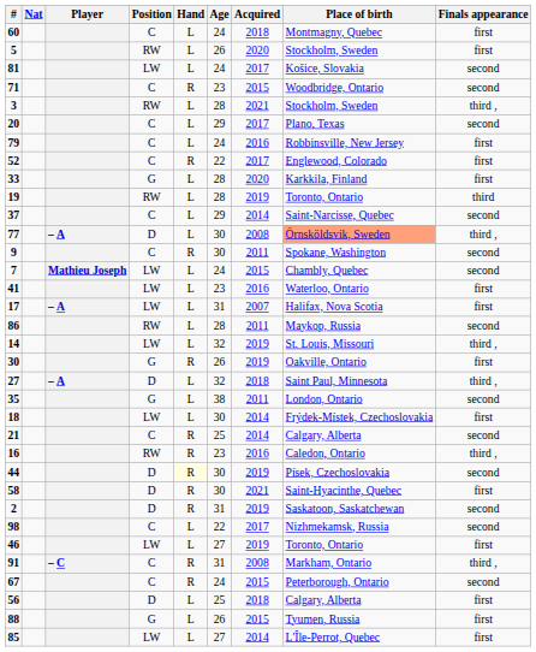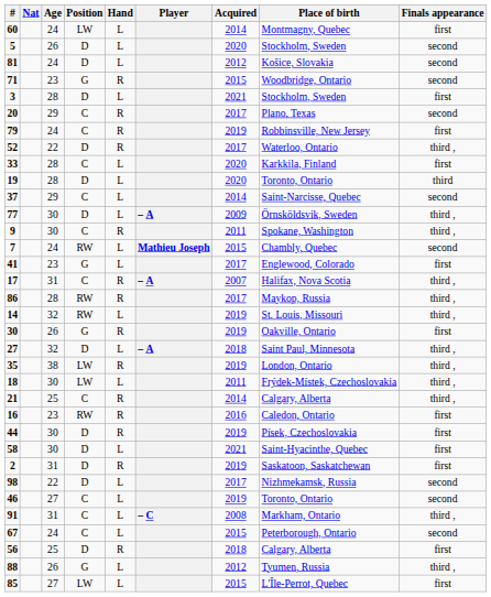 <table class="sortable wikitable plainrowheaders" style="text-align:center;">
 <tr style="background:#ddd;">
 <th scope="col">#</th>
 <th scope="col"><a href='#'>Nat</a></th>
-<th scope="col">Player</th>
+<th scope="col">Age</th>
 <th scope="col">Position</th>
 <th scope="col">Hand</th>
-<th scope="col">Age</th>
+<th scope="col">Player</th>
 <th scope="col">Acquired</th>
 <th scope="col" class="unsortable">Place of birth</th>
 <th scope="col" class="unsortable">Finals appearance</th>
 </tr>
 <tr>
 <td><strong>60</strong></td>
 <td></td>
+<td>24</td>
+<td>LW</td>
+<td>L</td>
 <th scope="row" style="text-align:left;"></th>
-<td>C</td>
-<td>L</td>
-<td>24</td>
-<td><a href='#'>2018</a></td>
+<td><a href='#'>2014</a></td>
 <td style="text-align:left;"><a href='#'>Montmagny, Quebec</a></td>
 <td>first</td>
 </tr>
 <tr>
 <td><strong>5</strong></td>
 <td></td>
+<td>26</td>
+<td>D</td>
+<td>L</td>
 <th scope="row" style="text-align:left;"></th>
-<td>RW</td>
-<td>L</td>
-<td>26</td>
 <td><a href='#'>2020</a></td>
 <td style="text-align:left;"><a href='#'>Stockholm, Sweden</a></td>
-<td>first</td>
+<td>second </td>
 </tr>
 <tr>
 <td><strong>81</strong></td>
 <td></td>
+<td>24</td>
+<td>D</td>
+<td>L</td>
 <th scope="row" style="text-align:left;"></th>
-<td>LW</td>
-<td>L</td>
-<td>24</td>
-<td><a href='#'>2017</a></td>
+<td><a href='#'>2012</a></td>
 <td style="text-align:left;"><a href='#'>Košice, Slovakia</a></td>
 <td>second </td>
 </tr>
 <tr>
 <td><strong>71</strong></td>
 <td></td>
+<td>23</td>
+<td>G</td>
+<td>R</td>
 <th scope="row" style="text-align:left;"></th>
-<td>C</td>
-<td>R</td>
-<td>23</td>
 <td><a href='#'>2015</a></td>
 <td style="text-align:left;"><a href='#'>Woodbridge, Ontario</a></td>
 <td>second </td>
 </tr>
 <tr>
 <td><strong>3</strong></td>
 <td></td>
+<td>28</td>
+<td>D</td>
+<td>L</td>
 <th scope="row" style="text-align:left;"></th>
-<td>RW</td>
-<td>L</td>
-<td>28</td>
 <td><a href='#'>2021</a></td>
 <td style="text-align:left;"><a href='#'>Stockholm, Sweden</a></td>
-<td>third , </td>
+<td>first</td>
 </tr>
 <tr>
 <td><strong>20</strong></td>
 <td></td>
+<td>29</td>
+<td>C</td>
+<td>R</td>
 <th scope="row" style="text-align:left;"></th>
-<td>C</td>
-<td>L</td>
-<td>29</td>
 <td><a href='#'>2017</a></td>
 <td style="text-align:left;"><a href='#'>Plano, Texas</a></td>
 <td>second </td>
 </tr>
 <tr>
 <td><strong>79</strong></td>
 <td></td>
+<td>24</td>
+<td>C</td>
+<td>R</td>
 <th scope="row" style="text-align:left;"></th>
-<td>C</td>
-<td>L</td>
-<td>24</td>
-<td><a href='#'>2016</a></td>
+<td><a href='#'>2019</a></td>
 <td style="text-align:left;"><a href='#'>Robbinsville, New Jersey</a></td>
 <td>first</td>
 </tr>
 <tr>
 <td><strong>52</strong></td>
 <td></td>
+<td>22</td>
+<td>D</td>
+<td>R</td>
 <th scope="row" style="text-align:left;"></th>
-<td>C</td>
-<td>R</td>
-<td>22</td>
 <td><a href='#'>2017</a></td>
-<td style="text-align:left;"><a href='#'>Englewood, Colorado</a></td>
-<td>first</td>
+<td style="text-align:left;"><a href='#'>Waterloo, Ontario</a></td>
+<td>third , </td>
 </tr>
 <tr>
 <td><strong>33</strong></td>
 <td></td>
+<td>28</td>
+<td>C</td>
+<td>L</td>
 <th scope="row" style="text-align:left;"></th>
-<td>G</td>
-<td>L</td>
-<td>28</td>
 <td><a href='#'>2020</a></td>
 <td style="text-align:left;"><a href='#'>Karkkila, Finland</a></td>
 <td>first</td>
 </tr>
 <tr>
 <td><strong>19</strong></td>
 <td></td>
+<td>28</td>
+<td>D</td>
+<td>L</td>
 <th scope="row" style="text-align:left;"></th>
-<td>RW</td>
-<td>L</td>
-<td>28</td>
-<td><a href='#'>2019</a></td>
+<td><a href='#'>2020</a></td>
 <td style="text-align:left;"><a href='#'>Toronto, Ontario</a></td>
 <td>third </td>
 </tr>
 <tr>
 <td><strong>37</strong></td>
 <td></td>
-<th scope="row" style="text-align:left;"></th>
+<td>29</td>
 <td>C</td>
 <td>L</td>
-<td>29</td>
+<th scope="row" style="text-align:left;"></th>
 <td><a href='#'>2014</a></td>
 <td style="text-align:left;"><a href='#'>Saint-Narcisse, Quebec</a></td>
 <td>second </td>
 </tr>
 <tr>
 <td><strong>77</strong></td>
 <td></td>
-<th scope="row" style="text-align:left;"> – <strong><a href='#'>A</a></strong></th>
+<td>30</td>
 <td>D</td>
 <td>L</td>
-<td>30</td>
-<td><a href='#'>2008</a></td>
-<td style="background: lightsalmon; text-align:left;"><a href='#'>Örnsköldsvik, Sweden</a></td>
+<th scope="row" style="text-align:left;"> – <strong><a href='#'>A</a></strong></th>
+<td><a href='#'>2009</a></td>
+<td style="text-align:left;"><a href='#'>Örnsköldsvik, Sweden</a></td>
 <td>third , </td>
 </tr>
 <tr>
 <td><strong>9</strong></td>
 <td></td>
-<th scope="row" style="text-align:left;"></th>
+<td>30</td>
 <td>C</td>
 <td>R</td>
-<td>30</td>
+<th scope="row" style="text-align:left;"></th>
 <td><a href='#'>2011</a></td>
 <td style="text-align:left;"><a href='#'>Spokane, Washington</a></td>
-<td>second </td>
+<td>third , </td>
 </tr>
 <tr>
 <td><strong>7</strong></td>
 <td></td>
+<td>24</td>
+<td>RW</td>
+<td>L</td>
 <th scope="row" style="text-align:left;"><a href='#'>Mathieu Joseph</a></th>
-<td>LW</td>
-<td>L</td>
-<td>24</td>
 <td><a href='#'>2015</a></td>
 <td style="text-align:left;"><a href='#'>Chambly, Quebec</a></td>
 <td>second </td>
 </tr>
 <tr>
 <td><strong>41</strong></td>
 <td></td>
+<td>23</td>
+<td>G</td>
+<td>L</td>
 <th scope="row" style="text-align:left;"></th>
-<td>LW</td>
-<td>L</td>
-<td>23</td>
-<td><a href='#'>2016</a></td>
-<td style="text-align:left;"><a href='#'>Waterloo, Ontario</a></td>
+<td><a href='#'>2017</a></td>
+<td style="text-align:left;"><a href='#'>Englewood, Colorado</a></td>
 <td>first</td>
 </tr>
 <tr>
 <td><strong>17</strong></td>
 <td></td>
+<td>31</td>
+<td>C</td>
+<td>R</td>
 <th scope="row" style="text-align:left;"> – <strong><a href='#'>A</a></strong></th>
-<td>LW</td>
-<td>L</td>
-<td>31</td>
 <td><a href='#'>2007</a></td>
 <td style="text-align:left;"><a href='#'>Halifax, Nova Scotia</a></td>
-<td>first</td>
+<td>third , </td>
 </tr>
 <tr>
 <td><strong>86</strong></td>
 <td></td>
+<td>28</td>
+<td>RW</td>
+<td>R</td>
 <th scope="row" style="text-align:left;"></th>
-<td>RW</td>
-<td>L</td>
-<td>28</td>
-<td><a href='#'>2011</a></td>
+<td><a href='#'>2017</a></td>
 <td style="text-align:left;"><a href='#'>Maykop, Russia</a></td>
-<td>second </td>
+<td>third , </td>
 </tr>
 <tr>
 <td><strong>14</strong></td>
 <td></td>
+<td>32</td>
+<td>RW</td>
+<td>L</td>
 <th scope="row" style="text-align:left;"></th>
-<td>LW</td>
-<td>L</td>
-<td>32</td>
 <td><a href='#'>2019</a></td>
 <td style="text-align:left;"><a href='#'>St. Louis, Missouri</a></td>
 <td>third , </td>
 </tr>
 <tr>
 <td><strong>30</strong></td>
 <td></td>
-<th scope="row" style="text-align:left;"></th>
+<td>26</td>
 <td>G</td>
 <td>R</td>
-<td>26</td>
+<th scope="row" style="text-align:left;"></th>
 <td><a href='#'>2019</a></td>
 <td style="text-align:left;"><a href='#'>Oakville, Ontario</a></td>
 <td>first</td>
 </tr>
 <tr>
 <td><strong>27</strong></td>
 <td></td>
-<th scope="row" style="text-align:left;"> – <strong><a href='#'>A</a></strong></th>
+<td>32</td>
 <td>D</td>
 <td>L</td>
-<td>32</td>
+<th scope="row" style="text-align:left;"> – <strong><a href='#'>A</a></strong></th>
 <td><a href='#'>2018</a></td>
 <td style="text-align:left;"><a href='#'>Saint Paul, Minnesota</a></td>
 <td>third , </td>
 </tr>
 <tr>
 <td><strong>35</strong></td>
 <td></td>
+<td>38</td>
+<td>LW</td>
+<td>R</td>
 <th scope="row" style="text-align:left;"></th>
-<td>G</td>
-<td>L</td>
-<td>38</td>
-<td><a href='#'>2011</a></td>
+<td><a href='#'>2019</a></td>
 <td style="text-align:left;"><a href='#'>London, Ontario</a></td>
-<td>second </td>
+<td>third , </td>
 </tr>
 <tr>
 <td><strong>18</strong></td>
 <td></td>
-<th scope="row" style="text-align:left;"></th>
+<td>30</td>
 <td>LW</td>
 <td>L</td>
-<td>30</td>
-<td><a href='#'>2014</a></td>
+<th scope="row" style="text-align:left;"></th>
+<td><a href='#'>2011</a></td>
 <td style="text-align:left;"><a href='#'>Frýdek-Místek, Czechoslovakia</a></td>
-<td>first</td>
+<td>third , </td>
 </tr>
 <tr>
 <td><strong>21</strong></td>
 <td></td>
-<th scope="row" style="text-align:left;"></th>
+<td>25</td>
 <td>C</td>
 <td>R</td>
-<td>25</td>
+<th scope="row" style="text-align:left;"></th>
 <td><a href='#'>2014</a></td>
 <td style="text-align:left;"><a href='#'>Calgary, Alberta</a></td>
-<td>second </td>
+<td>third , </td>
 </tr>
 <tr>
 <td><strong>16</strong></td>
 <td></td>
-<th scope="row" style="text-align:left;"></th>
+<td>23</td>
 <td>RW</td>
 <td>R</td>
-<td>23</td>
+<th scope="row" style="text-align:left;"></th>
 <td><a href='#'>2016</a></td>
 <td style="text-align:left;"><a href='#'>Caledon, Ontario</a></td>
-<td>third , </td>
+<td>first</td>
 </tr>
 <tr>
 <td><strong>44</strong></td>
 <td></td>
+<td>30</td>
+<td>D</td>
+<td>R</td>
 <th scope="row" style="text-align:left;"></th>
-<td>D</td>
-<td style="background: lightyellow;">R</td>
-<td>30</td>
 <td><a href='#'>2019</a></td>
 <td style="text-align:left;"><a href='#'>Písek, Czechoslovakia</a></td>
-<td>second </td>
+<td>first</td>
 </tr>
 <tr>
 <td><strong>58</strong></td>
 <td></td>
+<td>30</td>
+<td>D</td>
+<td>L</td>
 <th scope="row" style="text-align:left;"></th>
-<td>D</td>
-<td>R</td>
-<td>30</td>
 <td><a href='#'>2021</a></td>
 <td style="text-align:left;"><a href='#'>Saint-Hyacinthe, Quebec</a></td>
 <td>first</td>
 </tr>
 <tr>
 <td><strong>2</strong></td>
 <td></td>
-<th scope="row" style="text-align:left;"></th>
+<td>31</td>
 <td>D</td>
 <td>R</td>
-<td>31</td>
+<th scope="row" style="text-align:left;"></th>
 <td><a href='#'>2019</a></td>
 <td style="text-align:left;"><a href='#'>Saskatoon, Saskatchewan</a></td>
-<td>second </td>
+<td>first</td>
 </tr>
 <tr>
 <td><strong>98</strong></td>
 <td></td>
+<td>22</td>
+<td>D</td>
+<td>L</td>
 <th scope="row" style="text-align:left;"></th>
-<td>C</td>
-<td>L</td>
-<td>22</td>
 <td><a href='#'>2017</a></td>
 <td style="text-align:left;"><a href='#'>Nizhmekamsk, Russia</a></td>
 <td>second </td>
 </tr>
 <tr>
 <td><strong>46</strong></td>
 <td></td>
+<td>27</td>
+<td>C</td>
+<td>L</td>
 <th scope="row" style="text-align:left;"></th>
-<td>LW</td>
-<td>L</td>
-<td>27</td>
 <td><a href='#'>2019</a></td>
 <td style="text-align:left;"><a href='#'>Toronto, Ontario</a></td>
-<td>first</td>
+<td>second </td>
 </tr>
 <tr>
 <td><strong>91</strong></td>
 <td></td>
+<td>31</td>
+<td>C</td>
+<td>L</td>
 <th scope="row" style="text-align:left;"> – <strong><a href='#'>C</a></strong></th>
-<td>C</td>
-<td>R</td>
-<td>31</td>
 <td><a href='#'>2008</a></td>
 <td style="text-align:left;"><a href='#'>Markham, Ontario</a></td>
 <td>third , </td>
 </tr>
 <tr>
 <td><strong>67</strong></td>
 <td></td>
+<td>24</td>
+<td>C</td>
+<td>L</td>
 <th scope="row" style="text-align:left;"></th>
-<td>C</td>
-<td>R</td>
-<td>24</td>
 <td><a href='#'>2015</a></td>
 <td style="text-align:left;"><a href='#'>Peterborough, Ontario</a></td>
 <td>second </td>
 </tr>
 <tr>
 <td><strong>56</strong></td>
 <td></td>
+<td>25</td>
+<td>D</td>
+<td>R</td>
 <th scope="row" style="text-align:left;"></th>
-<td>D</td>
-<td>L</td>
-<td>25</td>
 <td><a href='#'>2018</a></td>
 <td style="text-align:left;"><a href='#'>Calgary, Alberta</a></td>
 <td>first</td>
 </tr>
 <tr>
 <td><strong>88</strong></td>
 <td></td>
-<th scope="row" style="text-align:left;"></th>
+<td>26</td>
 <td>G</td>
 <td>L</td>
-<td>26</td>
-<td><a href='#'>2015</a></td>
+<th scope="row" style="text-align:left;"></th>
+<td><a href='#'>2012</a></td>
 <td style="text-align:left;"><a href='#'>Tyumen, Russia</a></td>
-<td>first</td>
+<td>third , </td>
 </tr>
 <tr>
 <td><strong>85</strong></td>
 <td></td>
-<th scope="row" style="text-align:left;"></th>
+<td>27</td>
 <td>LW</td>
 <td>L</td>
-<td>27</td>
-<td><a href='#'>2014</a></td>
+<th scope="row" style="text-align:left;"></th>
+<td><a href='#'>2015</a></td>
 <td style="text-align:left;"><a href='#'>L'Île-Perrot, Quebec</a></td>
 <td>first</td>
 </tr>
 </table>
